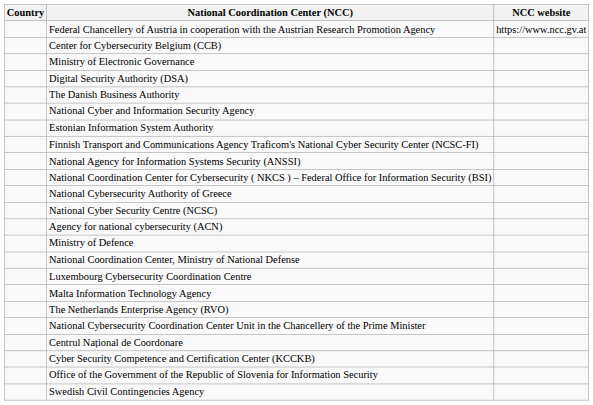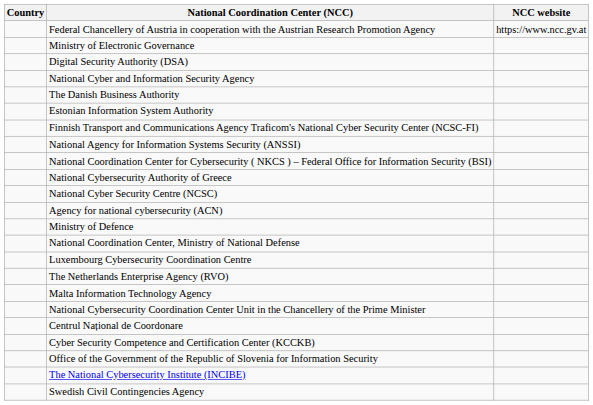 <table class="wikitable">
 <tr>
 <th>Country</th>
 <th>National Coordination Center (NCC)</th>
 <th>NCC website</th>
 </tr>
 <tr>
 <td></td>
 <td>Federal Chancellery of Austria in cooperation with the Austrian Research Promotion Agency</td>
 <td>https://www.ncc.gv.at</td>
 </tr>
 <tr>
 <td></td>
-<td>Center for Cybersecurity Belgium (CCB)</td>
-<td></td>
-</tr>
-<tr>
-<td></td>
 <td>Ministry of Electronic Governance</td>
 <td></td>
 </tr>
 <tr>
 <td></td>
 <td>Digital Security Authority (DSA)</td>
 <td></td>
 </tr>
 <tr>
 <td></td>
-<td>The Danish Business Authority</td>
+<td>National Cyber and Information Security Agency</td>
 <td></td>
 </tr>
 <tr>
 <td></td>
-<td>National Cyber and Information Security Agency</td>
+<td>The Danish Business Authority</td>
 <td></td>
 </tr>
 <tr>
 <td></td>
 <td>Estonian Information System Authority</td>
 <td></td>
 </tr>
 <tr>
 <td></td>
 <td>Finnish Transport and Communications Agency Traficom's National Cyber Security Center (NCSC-FI)</td>
 <td></td>
 </tr>
 <tr>
 <td></td>
 <td>National Agency for Information Systems Security (ANSSI)</td>
 <td></td>
 </tr>
 <tr>
 <td></td>
 <td>National Coordination Center for Cybersecurity ( NKCS ) – Federal Office for Information Security (BSI)</td>
 <td></td>
 </tr>
 <tr>
 <td></td>
 <td>National Cybersecurity Authority of Greece</td>
 <td></td>
 </tr>
 <tr>
 <td></td>
 <td>National Cyber Security Centre (NCSC)</td>
 <td></td>
 </tr>
 <tr>
 <td></td>
 <td>Agency for national cybersecurity (ACN)</td>
 <td></td>
 </tr>
 <tr>
 <td></td>
 <td>Ministry of Defence</td>
 <td></td>
 </tr>
 <tr>
 <td></td>
 <td>National Coordination Center, Ministry of National Defense</td>
 <td></td>
 </tr>
 <tr>
 <td></td>
 <td>Luxembourg Cybersecurity Coordination Centre</td>
 <td></td>
 </tr>
 <tr>
 <td></td>
-<td>Malta Information Technology Agency</td>
+<td>The Netherlands Enterprise Agency (RVO)</td>
 <td></td>
 </tr>
 <tr>
 <td></td>
-<td>The Netherlands Enterprise Agency (RVO)</td>
+<td>Malta Information Technology Agency</td>
 <td></td>
 </tr>
 <tr>
 <td></td>
 <td>National Cybersecurity Coordination Center Unit in the Chancellery of the Prime Minister</td>
 <td></td>
 </tr>
 <tr>
 <td></td>
 <td>Centrul Național de Coordonare</td>
 <td></td>
 </tr>
 <tr>
 <td></td>
 <td>Cyber Security Competence and Certification Center (KCCKB)</td>
 <td></td>
 </tr>
 <tr>
 <td></td>
 <td>Office of the Government of the Republic of Slovenia for Information Security</td>
 <td></td>
 </tr>
 <tr>
 <td></td>
+<td><a href='#'>The National Cybersecurity Institute (INCIBE)</a></td>
+<td></td>
+</tr>
+<tr>
+<td></td>
 <td>Swedish Civil Contingencies Agency</td>
 <td></td>
 </tr>
 </table>
